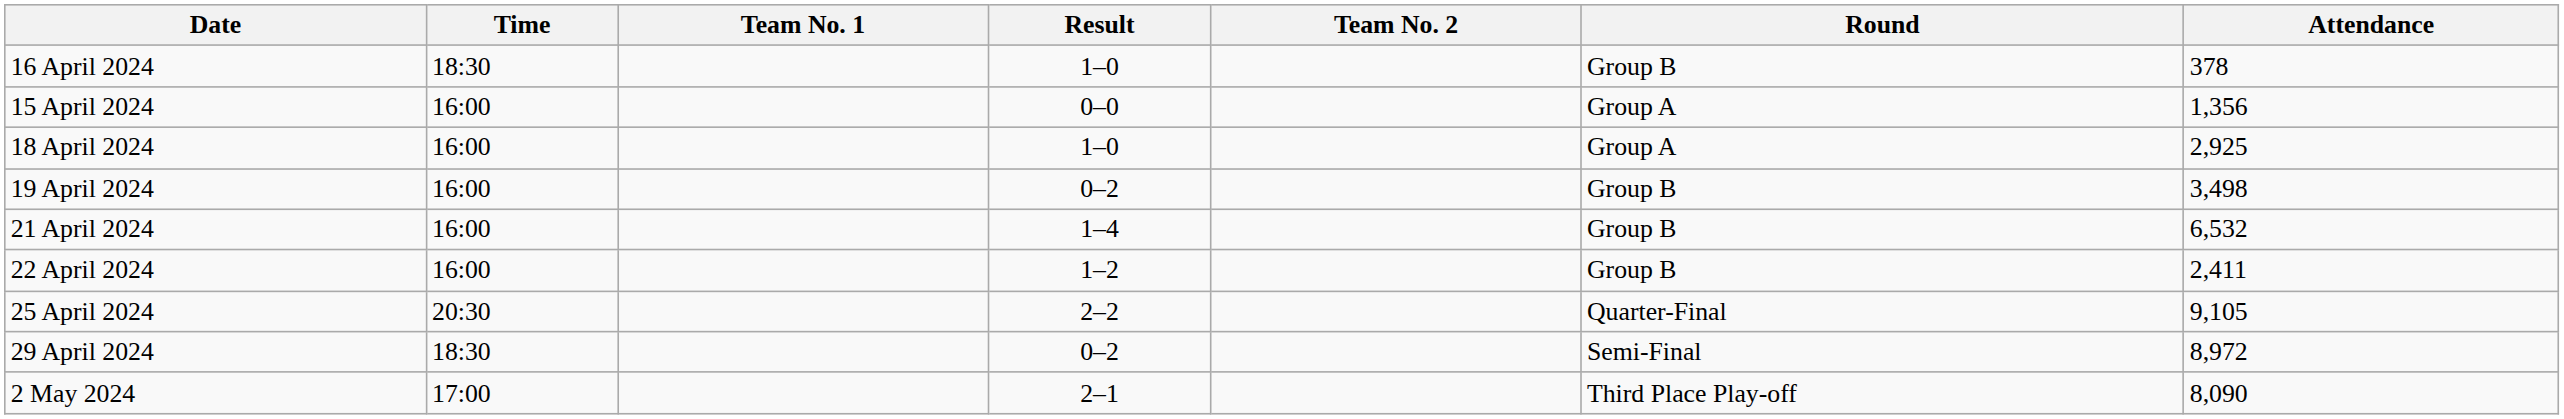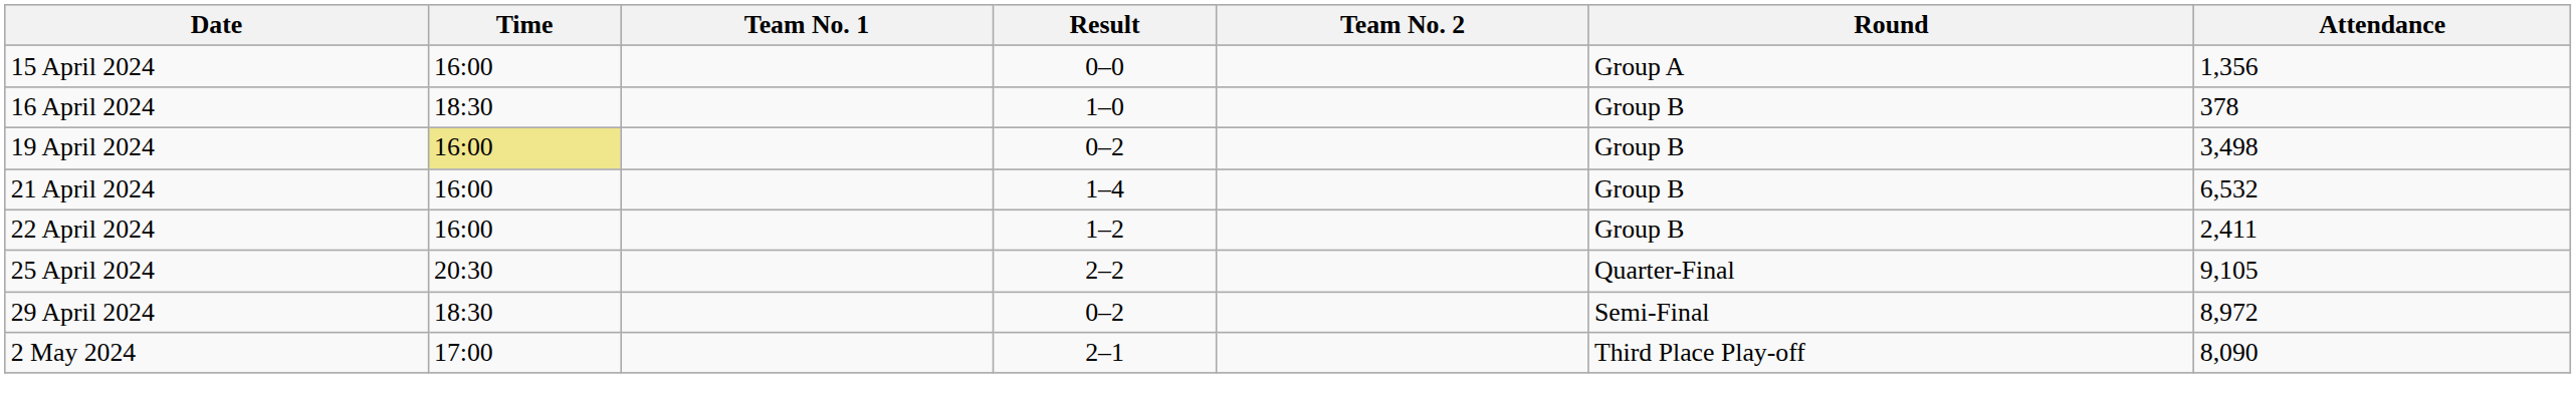 <table class="wikitable" style="text-align:left; width:80%;">
 <tr>
 <th>Date</th>
 <th>Time</th>
 <th>Team No. 1</th>
 <th>Result</th>
 <th>Team No. 2</th>
 <th>Round</th>
 <th>Attendance</th>
 </tr>
 <tr>
+<td>15 April 2024</td>
+<td>16:00</td>
+<td></td>
+<td style="text-align:center;">0–0</td>
+<td></td>
+<td>Group A</td>
+<td>1,356</td>
+</tr>
+<tr>
 <td>16 April 2024</td>
 <td>18:30</td>
 <td></td>
 <td style="text-align:center;">1–0</td>
 <td></td>
 <td>Group B</td>
 <td>378</td>
 </tr>
 <tr>
-<td>15 April 2024</td>
-<td>16:00</td>
-<td></td>
-<td style="text-align:center;">0–0</td>
-<td></td>
-<td>Group A</td>
-<td>1,356</td>
-</tr>
-<tr>
-<td>18 April 2024</td>
-<td>16:00</td>
-<td></td>
-<td style="text-align:center;">1–0</td>
-<td></td>
-<td>Group A</td>
-<td>2,925</td>
-</tr>
-<tr>
 <td>19 April 2024</td>
-<td>16:00</td>
+<td style="background: khaki;">16:00</td>
 <td></td>
 <td style="text-align:center;">0–2</td>
 <td></td>
 <td>Group B</td>
 <td>3,498</td>
 </tr>
 <tr>
 <td>21 April 2024</td>
 <td>16:00</td>
 <td></td>
 <td style="text-align:center;">1–4</td>
 <td></td>
 <td>Group B</td>
 <td>6,532</td>
 </tr>
 <tr>
 <td>22 April 2024</td>
 <td>16:00</td>
 <td></td>
 <td style="text-align:center;">1–2</td>
 <td></td>
 <td>Group B</td>
 <td>2,411</td>
 </tr>
 <tr>
 <td>25 April 2024</td>
 <td>20:30</td>
 <td></td>
 <td style="text-align:center;">2–2  </td>
 <td></td>
 <td>Quarter-Final</td>
 <td>9,105</td>
 </tr>
 <tr>
 <td>29 April 2024</td>
 <td>18:30</td>
 <td></td>
 <td style="text-align:center;">0–2</td>
 <td></td>
 <td>Semi-Final</td>
 <td>8,972</td>
 </tr>
 <tr>
 <td>2 May 2024</td>
 <td>17:00</td>
 <td></td>
 <td style="text-align:center;">2–1 </td>
 <td></td>
 <td>Third Place Play-off</td>
 <td>8,090</td>
 </tr>
 </table>
